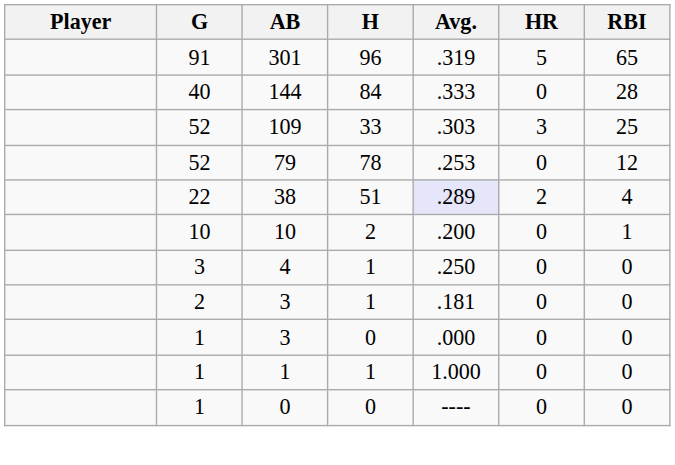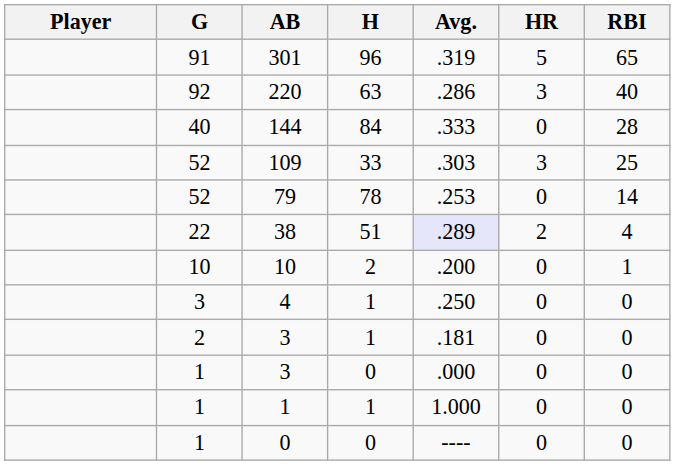 <table class="wikitable sortable">
 <tr>
 <th bgcolor="#DDDDFF" width="16%">Player</th>
 <th bgcolor="#DDDDFF" width="9%">G</th>
 <th bgcolor="#DDDDFF" width="9%">AB</th>
 <th bgcolor="#DDDDFF" width="9%">H</th>
 <th bgcolor="#DDDDFF" width="9%">Avg.</th>
 <th bgcolor="#DDDDFF" width="9%">HR</th>
 <th bgcolor="#DDDDFF" width="9%">RBI</th>
 </tr>
 <tr align="center">
 <td></td>
 <td>91</td>
 <td>301</td>
 <td>96</td>
 <td>.319</td>
 <td>5</td>
 <td>65</td>
+</tr>
+<tr align="center">
+<td></td>
+<td>92</td>
+<td>220</td>
+<td>63</td>
+<td>.286</td>
+<td>3</td>
+<td>40</td>
 </tr>
 <tr align="center">
 <td></td>
 <td>40</td>
 <td>144</td>
 <td>84</td>
 <td>.333</td>
 <td>0</td>
 <td>28</td>
 </tr>
 <tr align="center">
 <td></td>
 <td>52</td>
 <td>109</td>
 <td>33</td>
 <td>.303</td>
 <td>3</td>
 <td>25</td>
 </tr>
 <tr align="center">
 <td></td>
 <td>52</td>
 <td>79</td>
 <td>78</td>
 <td>.253</td>
 <td>0</td>
-<td>12</td>
+<td>14</td>
 </tr>
 <tr align="center">
 <td></td>
 <td>22</td>
 <td>38</td>
 <td>51</td>
 <td style="background: lavender;">.289</td>
 <td>2</td>
 <td>4</td>
 </tr>
 <tr align="center">
 <td></td>
 <td>10</td>
 <td>10</td>
 <td>2</td>
 <td>.200</td>
 <td>0</td>
 <td>1</td>
 </tr>
 <tr align="center">
 <td></td>
 <td>3</td>
 <td>4</td>
 <td>1</td>
 <td>.250</td>
 <td>0</td>
 <td>0</td>
 </tr>
 <tr align="center">
 <td></td>
 <td>2</td>
 <td>3</td>
 <td>1</td>
 <td>.181</td>
 <td>0</td>
 <td>0</td>
 </tr>
 <tr align="center">
 <td></td>
 <td>1</td>
 <td>3</td>
 <td>0</td>
 <td>.000</td>
 <td>0</td>
 <td>0</td>
 </tr>
 <tr align="center">
 <td></td>
 <td>1</td>
 <td>1</td>
 <td>1</td>
 <td>1.000</td>
 <td>0</td>
 <td>0</td>
 </tr>
 <tr align="center">
 <td></td>
 <td>1</td>
 <td>0</td>
 <td>0</td>
 <td>----</td>
 <td>0</td>
 <td>0</td>
 </tr>
 </table>
